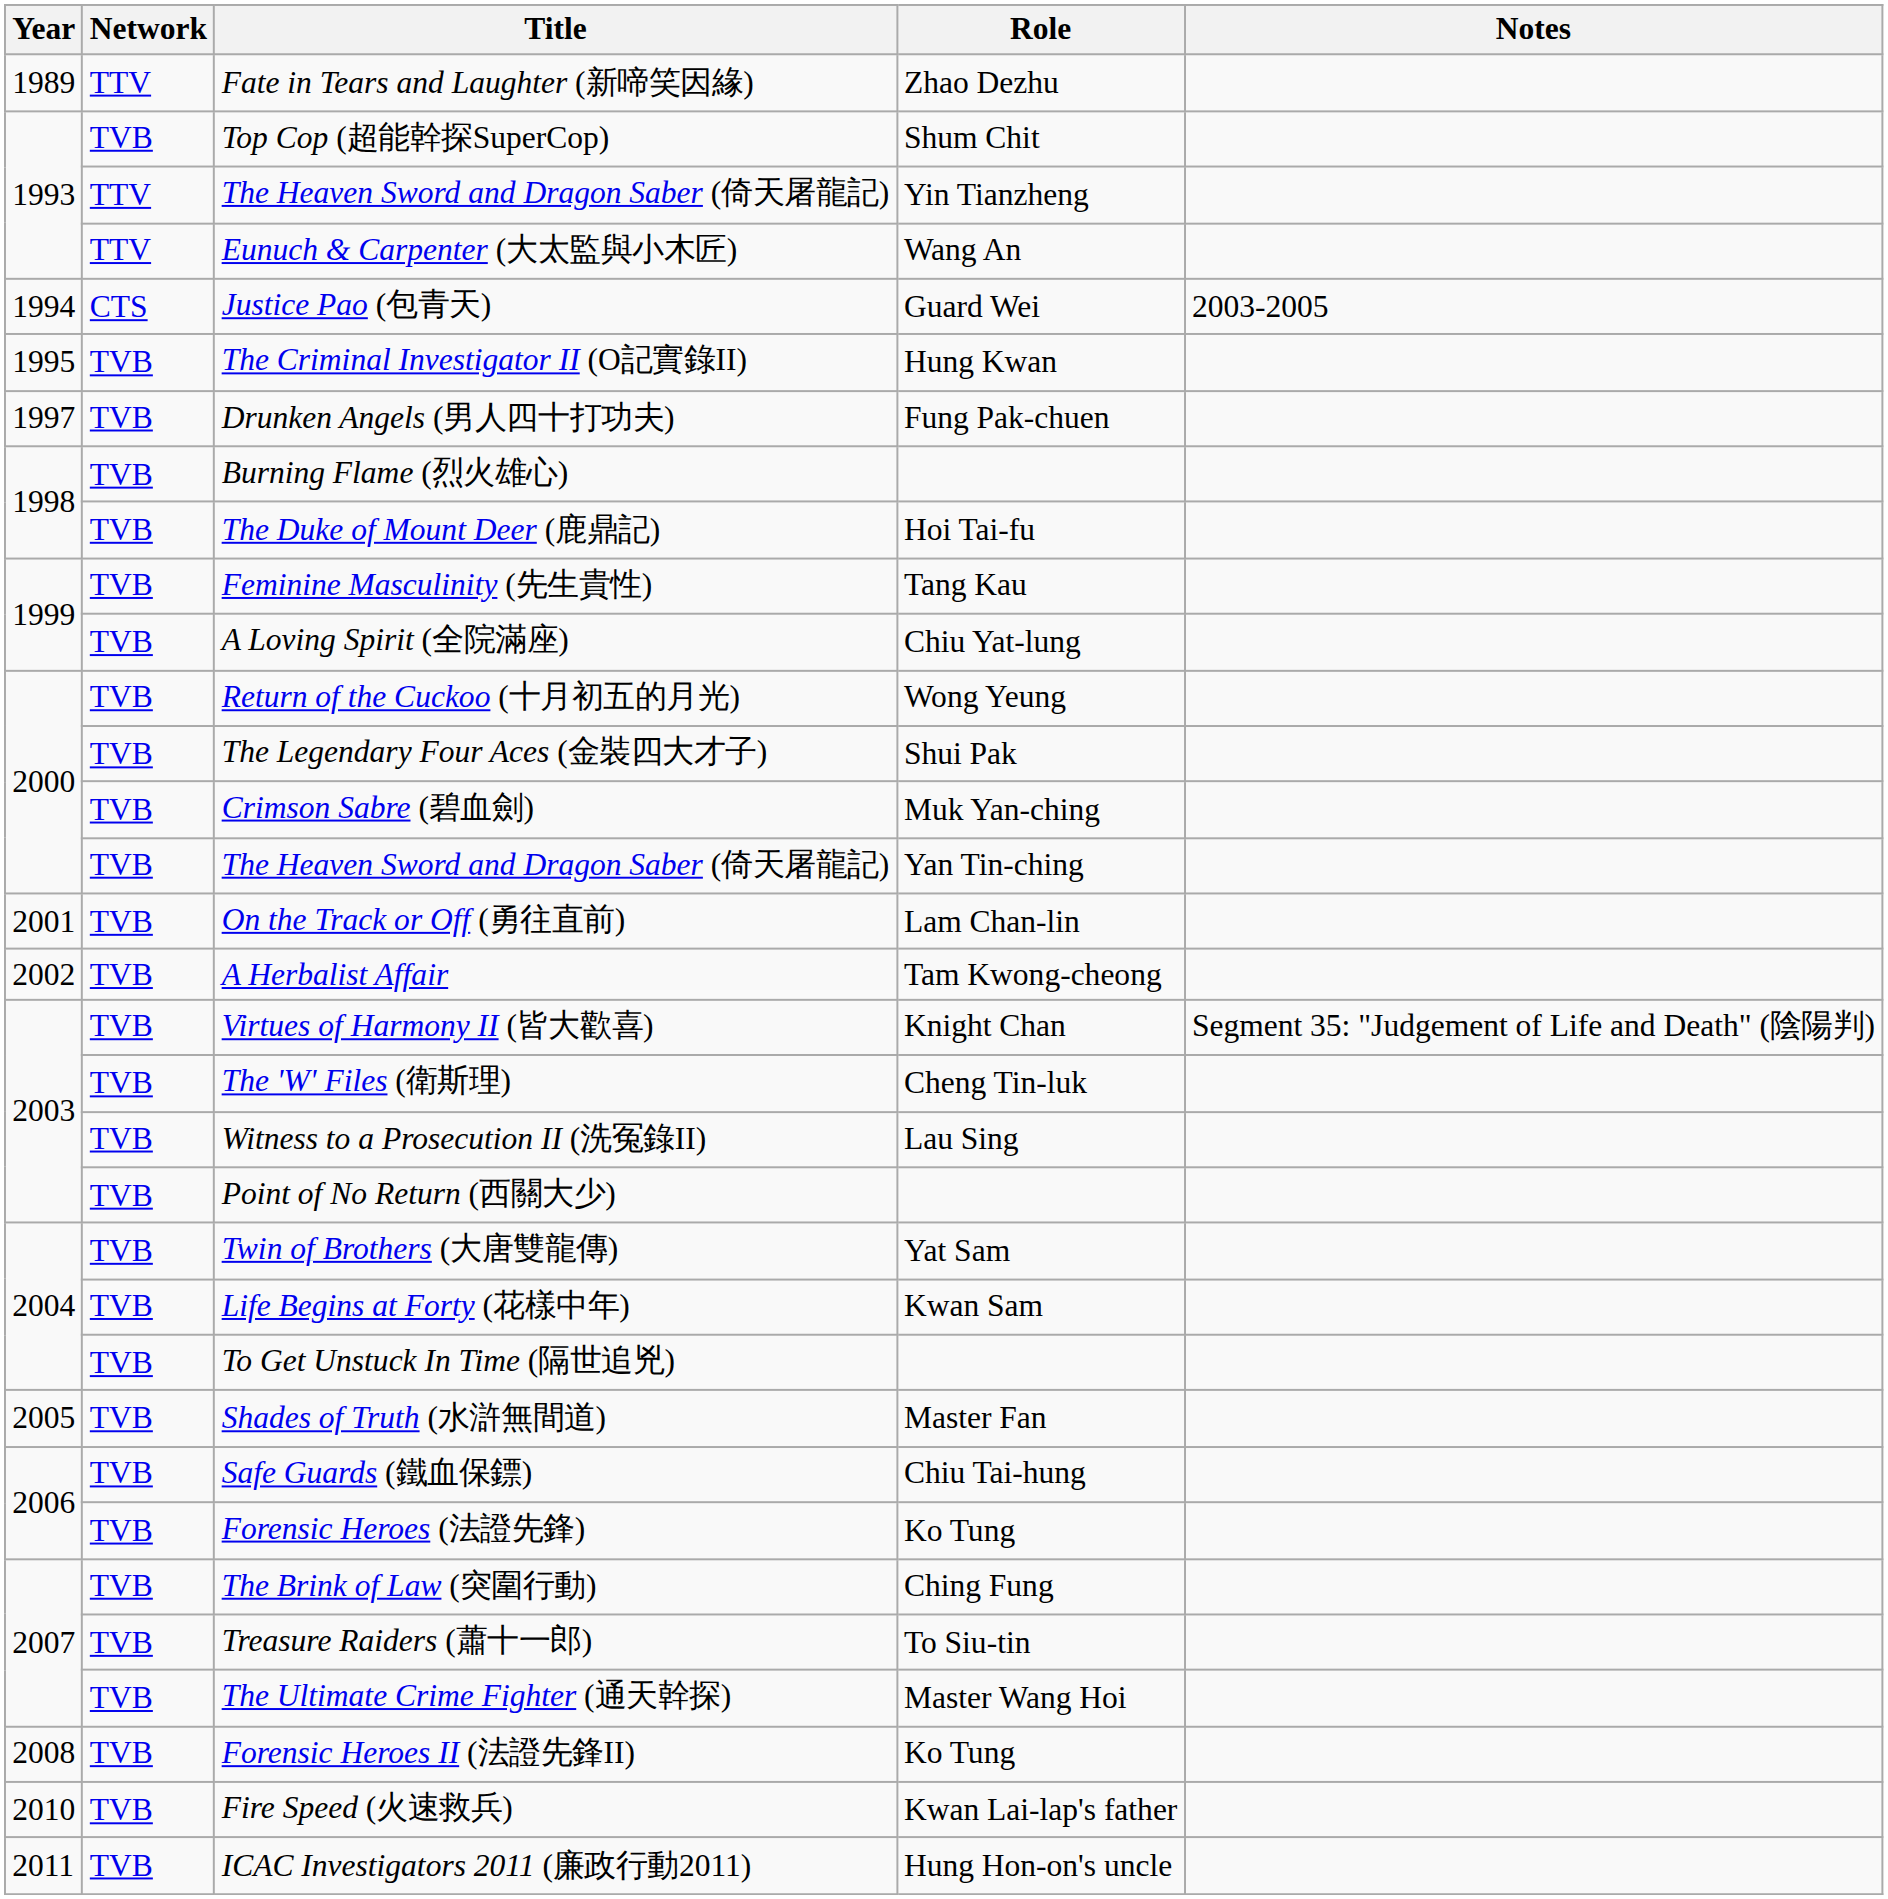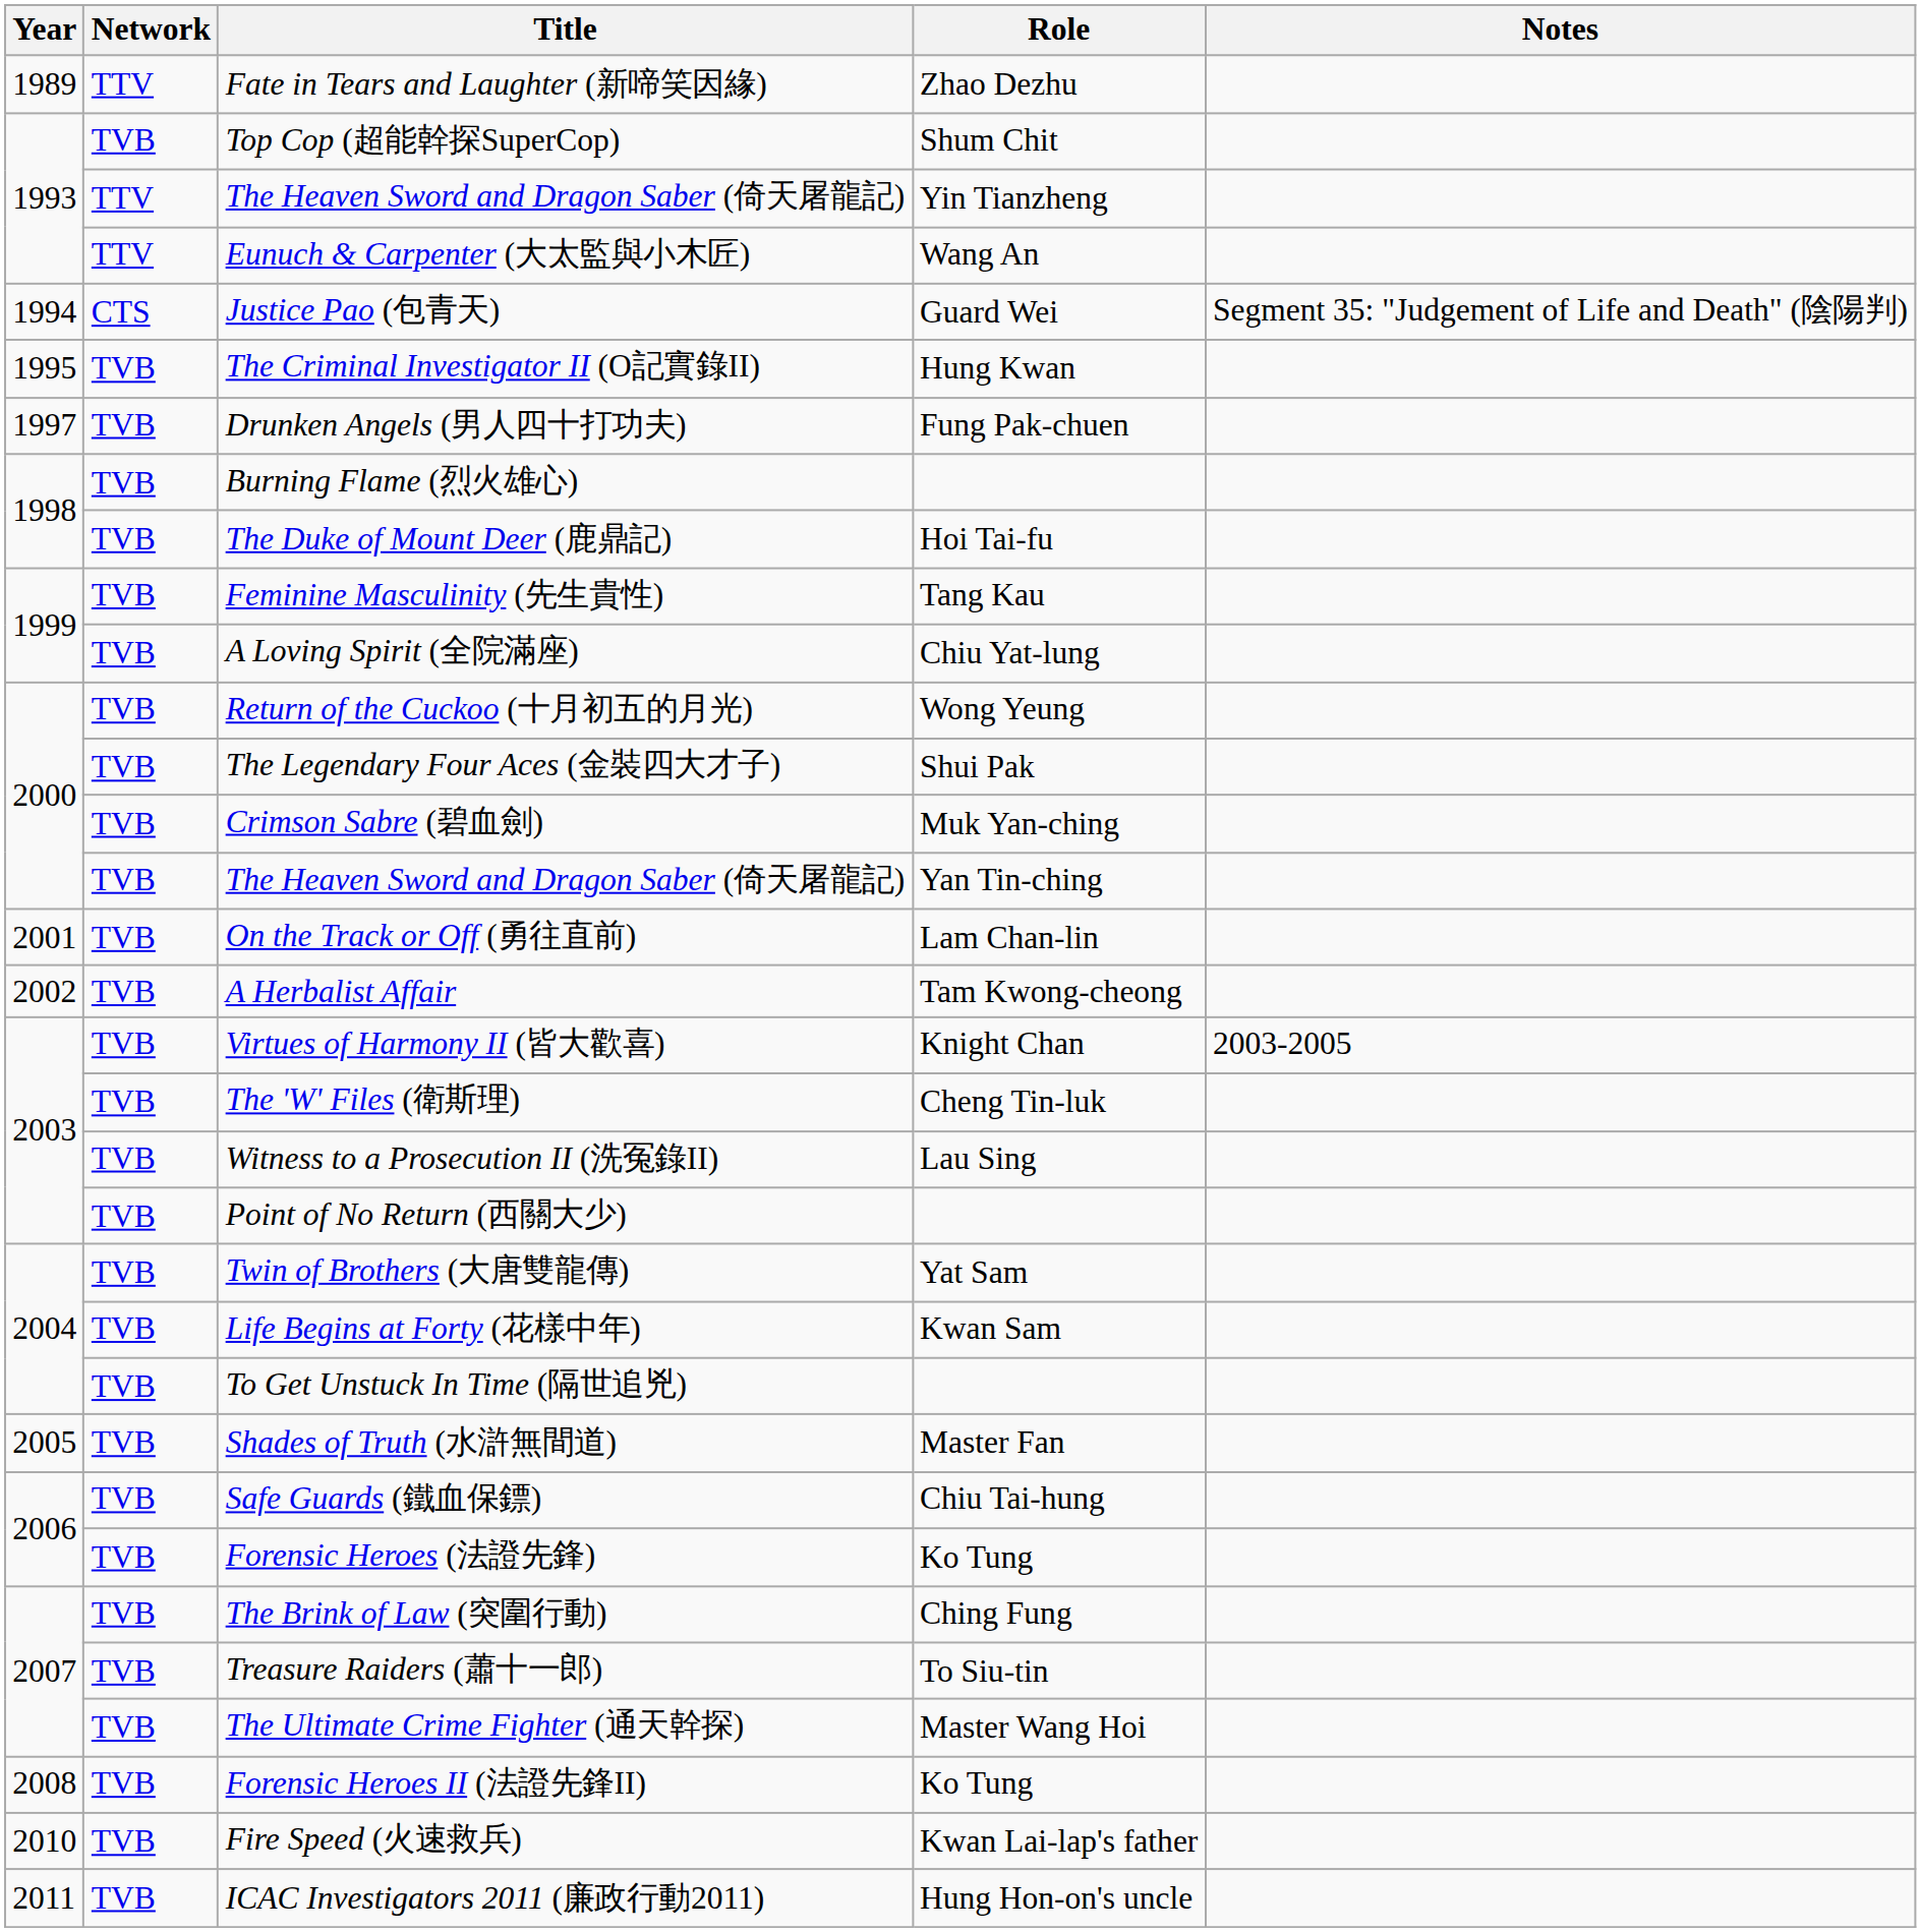 <table class="wikitable sortable">
 <tr>
 <th>Year</th>
 <th>Network</th>
 <th>Title</th>
 <th>Role</th>
 <th class="unsortable">Notes</th>
 </tr>
 <tr>
 <td>1989</td>
 <td><a href='#'>TTV</a></td>
 <td><em>Fate in Tears and Laughter</em> (新啼笑因緣)</td>
 <td>Zhao Dezhu</td>
 <td></td>
 </tr>
 <tr>
 <td rowspan=3>1993</td>
 <td><a href='#'>TVB</a></td>
 <td><em>Top Cop</em> (超能幹探SuperCop)</td>
 <td>Shum Chit</td>
 <td></td>
 </tr>
 <tr>
 <td><a href='#'>TTV</a></td>
 <td><em><a href='#'>The Heaven Sword and Dragon Saber</a></em> (倚天屠龍記)</td>
 <td>Yin Tianzheng</td>
 <td></td>
 </tr>
 <tr>
 <td><a href='#'>TTV</a></td>
 <td><em><a href='#'>Eunuch & Carpenter</a></em> (大太監與小木匠)</td>
 <td>Wang An</td>
 <td></td>
 </tr>
 <tr>
 <td>1994</td>
 <td><a href='#'>CTS</a></td>
 <td><em><a href='#'>Justice Pao</a></em> (包青天)</td>
 <td>Guard Wei</td>
-<td>2003-2005</td>
+<td>Segment 35: "Judgement of Life and Death" (陰陽判)</td>
 </tr>
 <tr>
 <td>1995</td>
 <td><a href='#'>TVB</a></td>
 <td><em><a href='#'>The Criminal Investigator II</a></em> (O記實錄II)</td>
 <td>Hung Kwan</td>
 <td></td>
 </tr>
 <tr>
 <td>1997</td>
 <td><a href='#'>TVB</a></td>
 <td><em>Drunken Angels</em> (男人四十打功夫)</td>
 <td>Fung Pak-chuen</td>
 <td></td>
 </tr>
 <tr>
 <td rowspan=2>1998</td>
 <td><a href='#'>TVB</a></td>
 <td><em>Burning Flame</em> (烈火雄心)</td>
 <td></td>
 <td></td>
 </tr>
 <tr>
 <td><a href='#'>TVB</a></td>
 <td><em><a href='#'>The Duke of Mount Deer</a></em> (鹿鼎記)</td>
 <td>Hoi Tai-fu</td>
 <td></td>
 </tr>
 <tr>
 <td rowspan=2>1999</td>
 <td><a href='#'>TVB</a></td>
 <td><em><a href='#'>Feminine Masculinity</a></em> (先生貴性)</td>
 <td>Tang Kau</td>
 <td></td>
 </tr>
 <tr>
 <td><a href='#'>TVB</a></td>
 <td><em>A Loving Spirit</em> (全院滿座)</td>
 <td>Chiu Yat-lung</td>
 <td></td>
 </tr>
 <tr>
 <td rowspan=4>2000</td>
 <td><a href='#'>TVB</a></td>
 <td><em><a href='#'>Return of the Cuckoo</a></em> (十月初五的月光)</td>
 <td>Wong Yeung</td>
 <td></td>
 </tr>
 <tr>
 <td><a href='#'>TVB</a></td>
 <td><em>The Legendary Four Aces</em> (金裝四大才子)</td>
 <td>Shui Pak</td>
 <td></td>
 </tr>
 <tr>
 <td><a href='#'>TVB</a></td>
 <td><em><a href='#'>Crimson Sabre</a></em> (碧血劍)</td>
 <td>Muk Yan-ching</td>
 <td></td>
 </tr>
 <tr>
 <td><a href='#'>TVB</a></td>
 <td><em><a href='#'>The Heaven Sword and Dragon Saber</a></em> (倚天屠龍記)</td>
 <td>Yan Tin-ching</td>
 <td></td>
 </tr>
 <tr>
 <td>2001</td>
 <td><a href='#'>TVB</a></td>
 <td><em><a href='#'>On the Track or Off</a></em> (勇往直前)</td>
 <td>Lam Chan-lin</td>
 <td></td>
 </tr>
 <tr>
 <td>2002</td>
 <td><a href='#'>TVB</a></td>
 <td><em><a href='#'>A Herbalist Affair</a></em></td>
 <td>Tam Kwong-cheong</td>
 <td></td>
 </tr>
 <tr>
 <td rowspan=4>2003</td>
 <td><a href='#'>TVB</a></td>
 <td><em><a href='#'>Virtues of Harmony II</a></em> (皆大歡喜)</td>
 <td>Knight Chan</td>
-<td>Segment 35: "Judgement of Life and Death" (陰陽判)</td>
+<td>2003-2005</td>
 </tr>
 <tr>
 <td><a href='#'>TVB</a></td>
 <td><em><a href='#'>The 'W' Files</a></em> (衛斯理)</td>
 <td>Cheng Tin-luk</td>
 <td></td>
 </tr>
 <tr>
 <td><a href='#'>TVB</a></td>
 <td><em>Witness to a Prosecution II</em> (洗冤錄II)</td>
 <td>Lau Sing</td>
 <td></td>
 </tr>
 <tr>
 <td><a href='#'>TVB</a></td>
 <td><em>Point of No Return</em> (西關大少)</td>
 <td></td>
 <td></td>
 </tr>
 <tr>
 <td rowspan=3>2004</td>
 <td><a href='#'>TVB</a></td>
 <td><em><a href='#'>Twin of Brothers</a></em> (大唐雙龍傳)</td>
 <td>Yat Sam</td>
 <td></td>
 </tr>
 <tr>
 <td><a href='#'>TVB</a></td>
 <td><em><a href='#'>Life Begins at Forty</a></em> (花樣中年)</td>
 <td>Kwan Sam</td>
 <td></td>
 </tr>
 <tr>
 <td><a href='#'>TVB</a></td>
 <td><em>To Get Unstuck In Time</em> (隔世追兇)</td>
 <td></td>
 <td></td>
 </tr>
 <tr>
 <td>2005</td>
 <td><a href='#'>TVB</a></td>
 <td><em><a href='#'>Shades of Truth</a></em> (水滸無間道)</td>
 <td>Master Fan</td>
 <td></td>
 </tr>
 <tr>
 <td rowspan=2>2006</td>
 <td><a href='#'>TVB</a></td>
 <td><em><a href='#'>Safe Guards</a></em> (鐵血保鏢)</td>
 <td>Chiu Tai-hung</td>
 <td></td>
 </tr>
 <tr>
 <td><a href='#'>TVB</a></td>
 <td><em><a href='#'>Forensic Heroes</a></em> (法證先鋒)</td>
 <td>Ko Tung</td>
 <td></td>
 </tr>
 <tr>
 <td rowspan=3>2007</td>
 <td><a href='#'>TVB</a></td>
 <td><em><a href='#'>The Brink of Law</a></em> (突圍行動)</td>
 <td>Ching Fung</td>
 <td></td>
 </tr>
 <tr>
 <td><a href='#'>TVB</a></td>
 <td><em>Treasure Raiders</em> (蕭十一郎)</td>
 <td>To Siu-tin</td>
 <td></td>
 </tr>
 <tr>
 <td><a href='#'>TVB</a></td>
 <td><em><a href='#'>The Ultimate Crime Fighter</a></em> (通天幹探)</td>
 <td>Master Wang Hoi</td>
 <td></td>
 </tr>
 <tr>
 <td>2008</td>
 <td><a href='#'>TVB</a></td>
 <td><em><a href='#'>Forensic Heroes II</a></em> (法證先鋒II)</td>
 <td>Ko Tung</td>
 <td></td>
 </tr>
 <tr>
 <td>2010</td>
 <td><a href='#'>TVB</a></td>
 <td><em>Fire Speed</em> (火速救兵)</td>
 <td>Kwan Lai-lap's father</td>
 <td></td>
 </tr>
 <tr>
 <td>2011</td>
 <td><a href='#'>TVB</a></td>
 <td><em>ICAC Investigators 2011</em> (廉政行動2011)</td>
 <td>Hung Hon-on's uncle</td>
 <td></td>
 </tr>
 </table>
